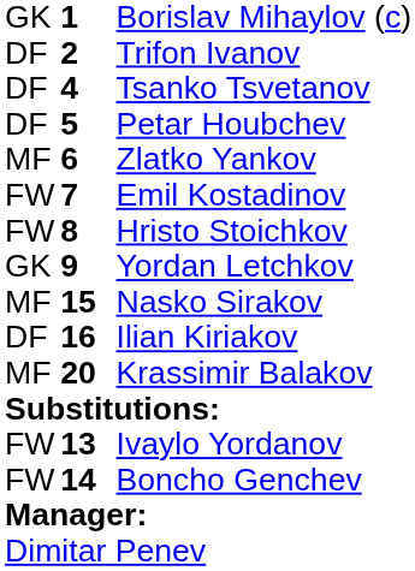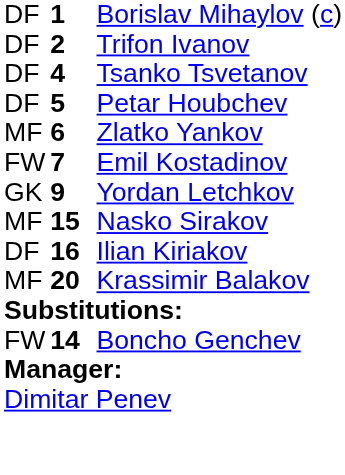 <table style="font-size: 90%" cellspacing="0" cellpadding="0">
 <tr>
 <th width="25"></th>
 <th width="25"></th>
 </tr>
 <tr>
-<td>GK</td>
+<td>DF</td>
 <td><strong>1</strong></td>
 <td><a href='#'>Borislav Mihaylov</a> (<a href='#'>c</a>)</td>
 <td></td>
 </tr>
 <tr>
 <td>DF</td>
 <td><strong>2</strong></td>
 <td><a href='#'>Trifon Ivanov</a></td>
 <td></td>
 </tr>
 <tr>
 <td>DF</td>
 <td><strong>4</strong></td>
 <td><a href='#'>Tsanko Tsvetanov</a></td>
 </tr>
 <tr>
 <td>DF</td>
 <td><strong>5</strong></td>
 <td><a href='#'>Petar Houbchev</a></td>
 </tr>
 <tr>
 <td>MF</td>
 <td><strong>6</strong></td>
 <td><a href='#'>Zlatko Yankov</a></td>
 </tr>
 <tr>
 <td>FW</td>
 <td><strong>7</strong></td>
 <td><a href='#'>Emil Kostadinov</a></td>
 <td></td>
 <td></td>
 </tr>
 <tr>
-<td>FW</td>
-<td><strong>8</strong></td>
-<td><a href='#'>Hristo Stoichkov</a></td>
-<td></td>
-<td></td>
-</tr>
-<tr>
 <td>GK</td>
 <td><strong>9</strong></td>
 <td><a href='#'>Yordan Letchkov</a></td>
 </tr>
 <tr>
 <td>MF</td>
 <td><strong>15</strong></td>
 <td><a href='#'>Nasko Sirakov</a></td>
 </tr>
 <tr>
 <td>DF</td>
 <td><strong>16</strong></td>
 <td><a href='#'>Ilian Kiriakov</a></td>
 </tr>
 <tr>
 <td>MF</td>
 <td><strong>20</strong></td>
 <td><a href='#'>Krassimir Balakov</a></td>
 </tr>
 <tr>
 <td colspan=3><strong>Substitutions:</strong></td>
 </tr>
 <tr>
 <td>FW</td>
-<td><strong>13</strong></td>
-<td><a href='#'>Ivaylo Yordanov</a></td>
-<td></td>
-<td></td>
-</tr>
-<tr>
-<td>FW</td>
 <td><strong>14</strong></td>
 <td><a href='#'>Boncho Genchev</a></td>
 <td></td>
 <td></td>
 </tr>
 <tr>
 <td colspan=3><strong>Manager:</strong></td>
 </tr>
 <tr>
 <td colspan="4"><a href='#'>Dimitar Penev</a></td>
 </tr>
 </table>
